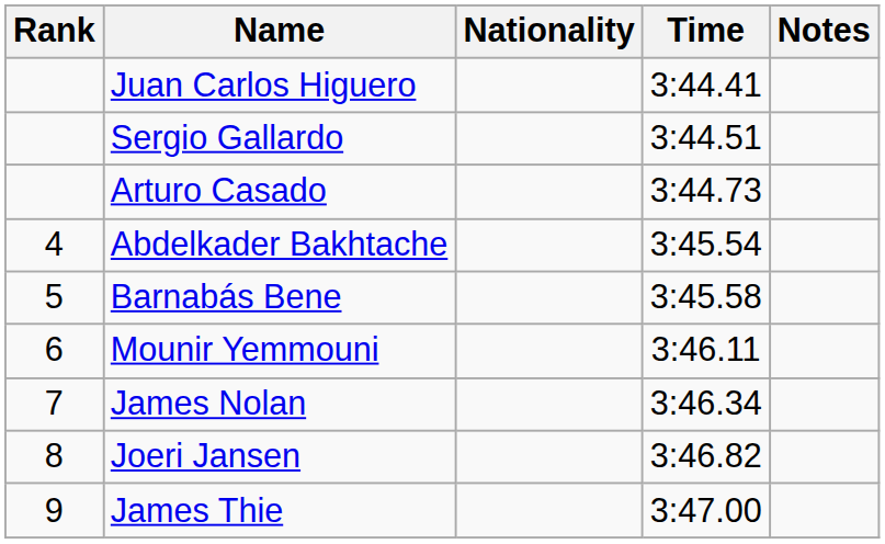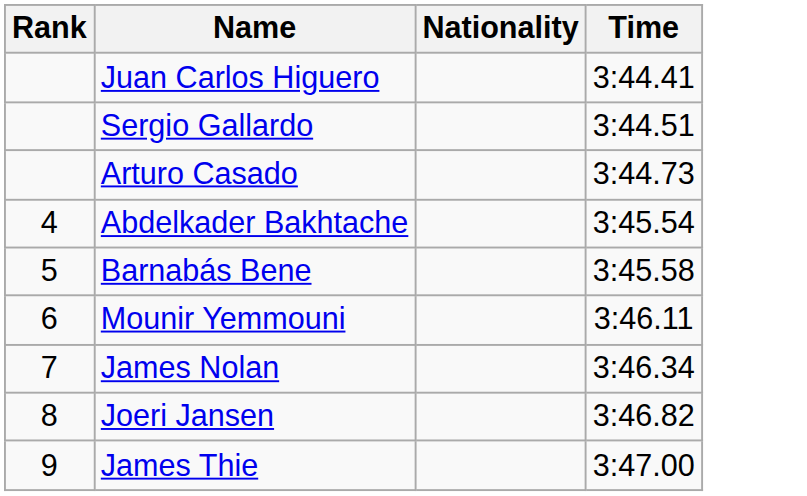 <table class="wikitable sortable" style="text-align:center">
 <tr>
 <th>Rank</th>
 <th>Name</th>
 <th>Nationality</th>
 <th>Time</th>
-<th>Notes</th>
 </tr>
 <tr>
 <td></td>
 <td align="left"><a href='#'>Juan Carlos Higuero</a></td>
 <td align=left></td>
 <td>3:44.41</td>
-<td></td>
 </tr>
 <tr>
 <td></td>
 <td align="left"><a href='#'>Sergio Gallardo</a></td>
 <td align=left></td>
 <td>3:44.51</td>
-<td></td>
 </tr>
 <tr>
 <td></td>
 <td align="left"><a href='#'>Arturo Casado</a></td>
 <td align=left></td>
 <td>3:44.73</td>
-<td></td>
 </tr>
 <tr>
 <td>4</td>
 <td align="left"><a href='#'>Abdelkader Bakhtache</a></td>
 <td align=left></td>
 <td>3:45.54</td>
-<td></td>
 </tr>
 <tr>
 <td>5</td>
 <td align="left"><a href='#'>Barnabás Bene</a></td>
 <td align=left></td>
 <td>3:45.58</td>
-<td></td>
 </tr>
 <tr>
 <td>6</td>
 <td align="left"><a href='#'>Mounir Yemmouni</a></td>
 <td align=left></td>
 <td>3:46.11</td>
-<td></td>
 </tr>
 <tr>
 <td>7</td>
 <td align="left"><a href='#'>James Nolan</a></td>
 <td align=left></td>
 <td>3:46.34</td>
-<td></td>
 </tr>
 <tr>
 <td>8</td>
 <td align="left"><a href='#'>Joeri Jansen</a></td>
 <td align=left></td>
 <td>3:46.82</td>
-<td></td>
 </tr>
 <tr>
 <td>9</td>
 <td align="left"><a href='#'>James Thie</a></td>
 <td align=left></td>
 <td>3:47.00</td>
-<td></td>
 </tr>
 </table>
